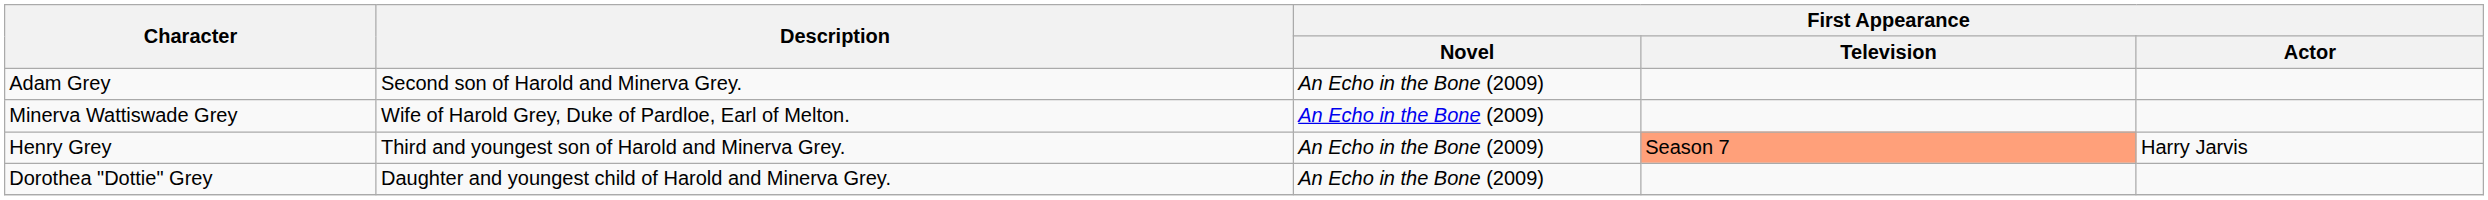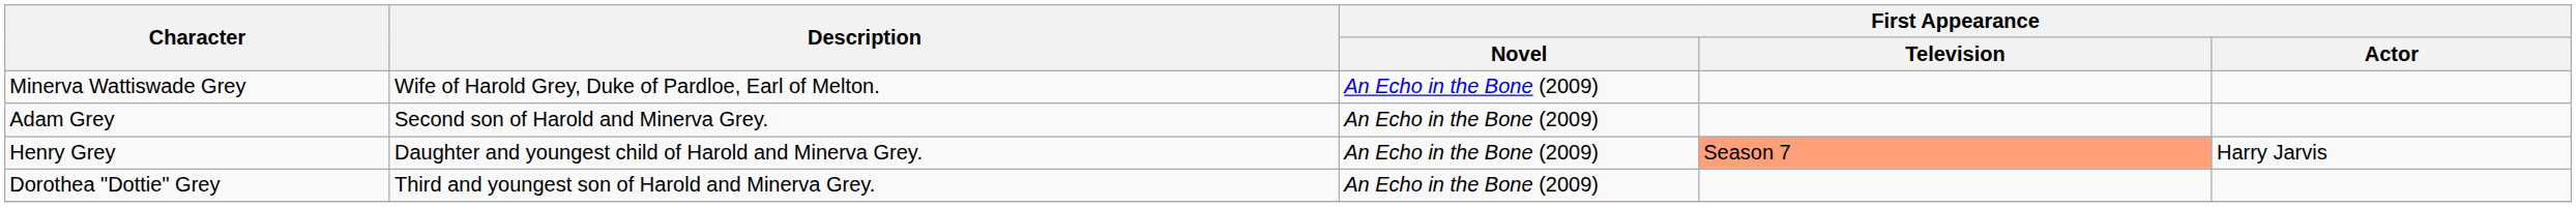 <table class="wikitable plainrowheaders" width="100%">
 <tr>
 <th rowspan="2" style="width:15%;">Character</th>
 <th rowspan="2" class="unsortable">Description</th>
 <th colspan="3">First Appearance</th>
 </tr>
 <tr>
 <th style="width:14%;">Novel</th>
 <th style="width:20%;">Television</th>
 <th style="width:14%;">Actor</th>
 </tr>
 <tr>
+<td>Minerva Wattiswade Grey</td>
+<td>Wife of Harold Grey, Duke of Pardloe, Earl of Melton.</td>
+<td><em><a href='#'>An Echo in the Bone</a></em> (2009) <br> </td>
+<td></td>
+<td></td>
+</tr>
+<tr>
 <td>Adam Grey</td>
 <td>Second son of Harold and Minerva Grey.</td>
 <td><em>An Echo in the Bone</em> (2009) <br> </td>
 <td></td>
 <td></td>
 </tr>
 <tr>
-<td>Minerva Wattiswade Grey</td>
-<td>Wife of Harold Grey, Duke of Pardloe, Earl of Melton.</td>
-<td><em><a href='#'>An Echo in the Bone</a></em> (2009) <br> </td>
-<td></td>
-<td></td>
-</tr>
-<tr>
 <td>Henry Grey</td>
-<td>Third and youngest son of Harold and Minerva Grey.</td>
+<td>Daughter and youngest child of Harold and Minerva Grey.</td>
 <td><em>An Echo in the Bone</em> (2009) <br> </td>
 <td style="background: lightsalmon;">Season 7 </td>
 <td>Harry Jarvis</td>
 </tr>
 <tr>
 <td>Dorothea "Dottie" Grey</td>
-<td>Daughter and youngest child of Harold and Minerva Grey.</td>
+<td>Third and youngest son of Harold and Minerva Grey.</td>
 <td><em>An Echo in the Bone</em> (2009) <br> </td>
 <td></td>
 <td></td>
 </tr>
 <tr>
 </tr>
 </table>
